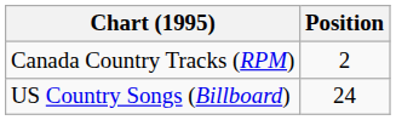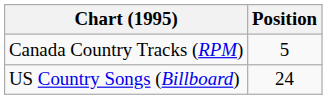 <table class="wikitable sortable">
 <tr>
 <th scope="col">Chart (1995)</th>
 <th scope="col">Position</th>
 </tr>
 <tr>
 <td>Canada Country Tracks (<em><a href='#'>RPM</a></em>)</td>
-<td align="center">2</td>
+<td align="center">5</td>
 </tr>
 <tr>
 <td>US <a href='#'>Country Songs</a> (<em><a href='#'>Billboard</a></em>)</td>
 <td align="center">24</td>
 </tr>
 </table>
